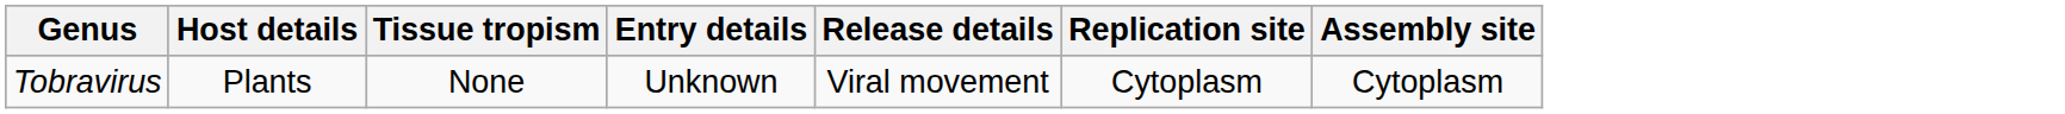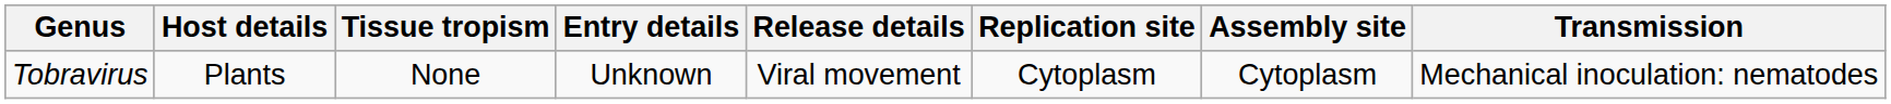 <table class="wikitable sortable" style="text-align:center">
 <tr>
 <th>Genus</th>
 <th>Host details</th>
 <th>Tissue tropism</th>
 <th>Entry details</th>
 <th>Release details</th>
 <th>Replication site</th>
 <th>Assembly site</th>
+<th>Transmission</th>
 </tr>
 <tr>
 <td><em>Tobravirus</em></td>
 <td>Plants</td>
 <td>None</td>
 <td>Unknown</td>
 <td>Viral movement</td>
 <td>Cytoplasm</td>
 <td>Cytoplasm</td>
+<td>Mechanical inoculation: nematodes</td>
 </tr>
 </table>
